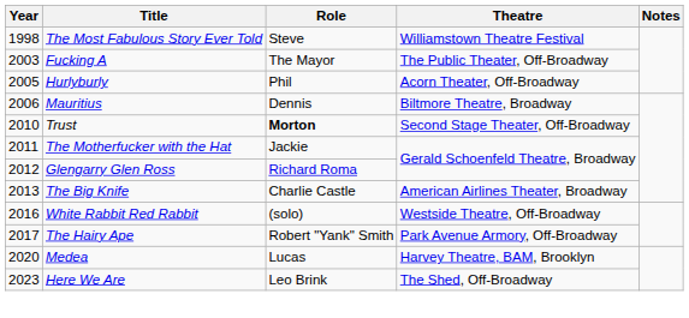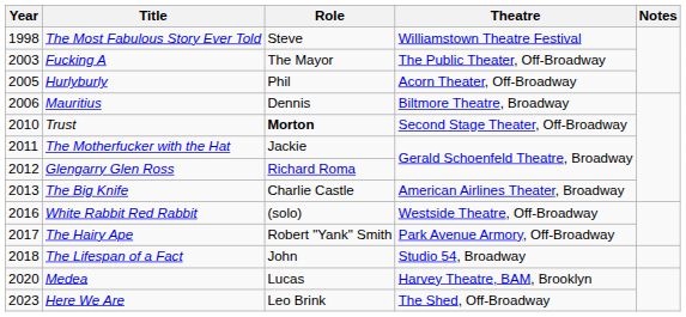 <table class="wikitable sortable">
 <tr>
 <th>Year</th>
 <th>Title</th>
 <th>Role</th>
 <th>Theatre</th>
 <th class="unsortable">Notes</th>
 </tr>
 <tr>
 <td>1998</td>
 <td><em><a href='#'>The Most Fabulous Story Ever Told</a></em></td>
 <td>Steve</td>
 <td><a href='#'>Williamstown Theatre Festival</a></td>
 <td rowspan=3></td>
 </tr>
 <tr>
 <td>2003</td>
 <td><em><a href='#'>Fucking A</a></em></td>
 <td>The Mayor</td>
 <td><a href='#'>The Public Theater</a>, Off-Broadway</td>
 </tr>
 <tr>
 <td>2005</td>
 <td><em><a href='#'>Hurlyburly</a></em></td>
 <td>Phil</td>
 <td><a href='#'>Acorn Theater</a>, Off-Broadway</td>
 </tr>
 <tr>
 <td>2006</td>
 <td><em><a href='#'>Mauritius</a></em></td>
 <td>Dennis</td>
 <td><a href='#'>Biltmore Theatre</a>, Broadway</td>
 <td rowspan=5></td>
 </tr>
 <tr>
 <td>2010</td>
 <td><em>Trust</em></td>
 <td><strong>Morton</strong></td>
 <td><a href='#'>Second Stage Theater</a>, Off-Broadway</td>
 </tr>
 <tr>
 <td>2011</td>
 <td><em><a href='#'>The Motherfucker with the Hat</a></em></td>
 <td>Jackie</td>
 <td rowspan="2"><a href='#'>Gerald Schoenfeld Theatre</a>, Broadway</td>
 </tr>
 <tr>
 <td>2012</td>
 <td><em><a href='#'>Glengarry Glen Ross</a></em></td>
 <td><a href='#'>Richard Roma</a></td>
 </tr>
 <tr>
 <td>2013</td>
 <td><em><a href='#'>The Big Knife</a></em></td>
 <td>Charlie Castle</td>
 <td><a href='#'>American Airlines Theater</a>, Broadway</td>
 </tr>
 <tr>
 <td>2016</td>
 <td><em><a href='#'>White Rabbit Red Rabbit</a></em></td>
 <td>(solo)</td>
 <td><a href='#'>Westside Theatre</a>, Off-Broadway</td>
 <td rowspan=2></td>
 </tr>
 <tr>
 <td>2017</td>
 <td><em><a href='#'>The Hairy Ape</a></em></td>
 <td>Robert "Yank" Smith</td>
 <td><a href='#'>Park Avenue Armory</a>, Off-Broadway</td>
 </tr>
 <tr>
+<td>2018</td>
+<td><em><a href='#'>The Lifespan of a Fact</a></em></td>
+<td>John</td>
+<td><a href='#'>Studio 54</a>, Broadway</td>
+<td></td>
+</tr>
+<tr>
 <td>2020</td>
 <td><em><a href='#'>Medea</a></em></td>
 <td>Lucas</td>
 <td><a href='#'>Harvey Theatre, BAM</a>, Brooklyn</td>
 <td rowspan=2></td>
 </tr>
 <tr>
 <td>2023</td>
 <td><em><a href='#'>Here We Are</a></em></td>
 <td>Leo Brink</td>
 <td><a href='#'>The Shed</a>, Off-Broadway</td>
 </tr>
 </table>
